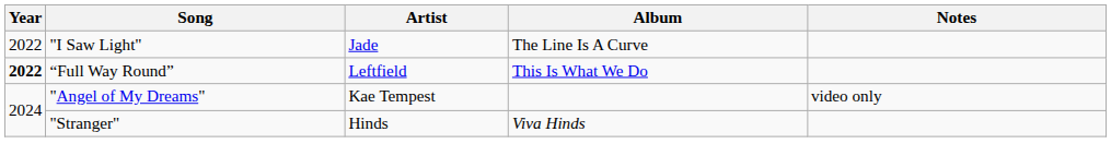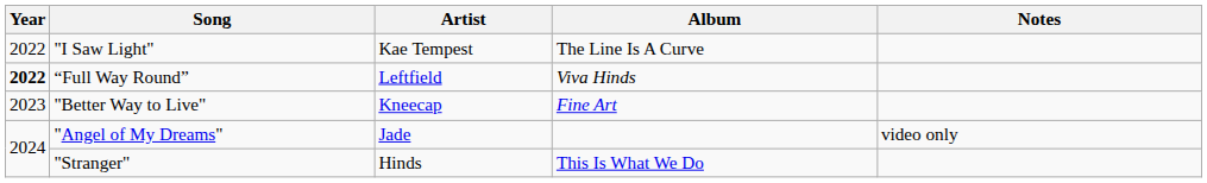 <table class="wikitable">
 <tr>
 <th width=10>Year</th>
 <th width=280>Song</th>
 <th width=150>Artist</th>
 <th width=280>Album</th>
 <th width=280>Notes</th>
 </tr>
 <tr>
 <td>2022</td>
 <td>"I Saw Light"</td>
-<td><a href='#'>Jade</a></td>
+<td>Kae Tempest</td>
 <td>The Line Is A Curve</td>
 <td></td>
 </tr>
 <tr>
 <td><strong>2022</strong></td>
 <td>“Full Way Round”</td>
 <td><a href='#'>Leftfield</a></td>
-<td><a href='#'>This Is What We Do</a></td>
+<td><em>Viva Hinds</em></td>
+<td></td>
+</tr>
+<tr>
+<td>2023</td>
+<td>"Better Way to Live"</td>
+<td><a href='#'>Kneecap</a></td>
+<td><em><a href='#'>Fine Art</a></em></td>
 <td></td>
 </tr>
 <tr>
 <td rowspan="2">2024</td>
 <td>"<a href='#'>Angel of My Dreams</a>"</td>
-<td>Kae Tempest</td>
+<td><a href='#'>Jade</a></td>
 <td> </td>
 <td>video only</td>
 </tr>
 <tr>
 <td>"Stranger"</td>
 <td>Hinds</td>
-<td><em>Viva Hinds</em></td>
+<td><a href='#'>This Is What We Do</a></td>
 <td></td>
 </tr>
 </table>
